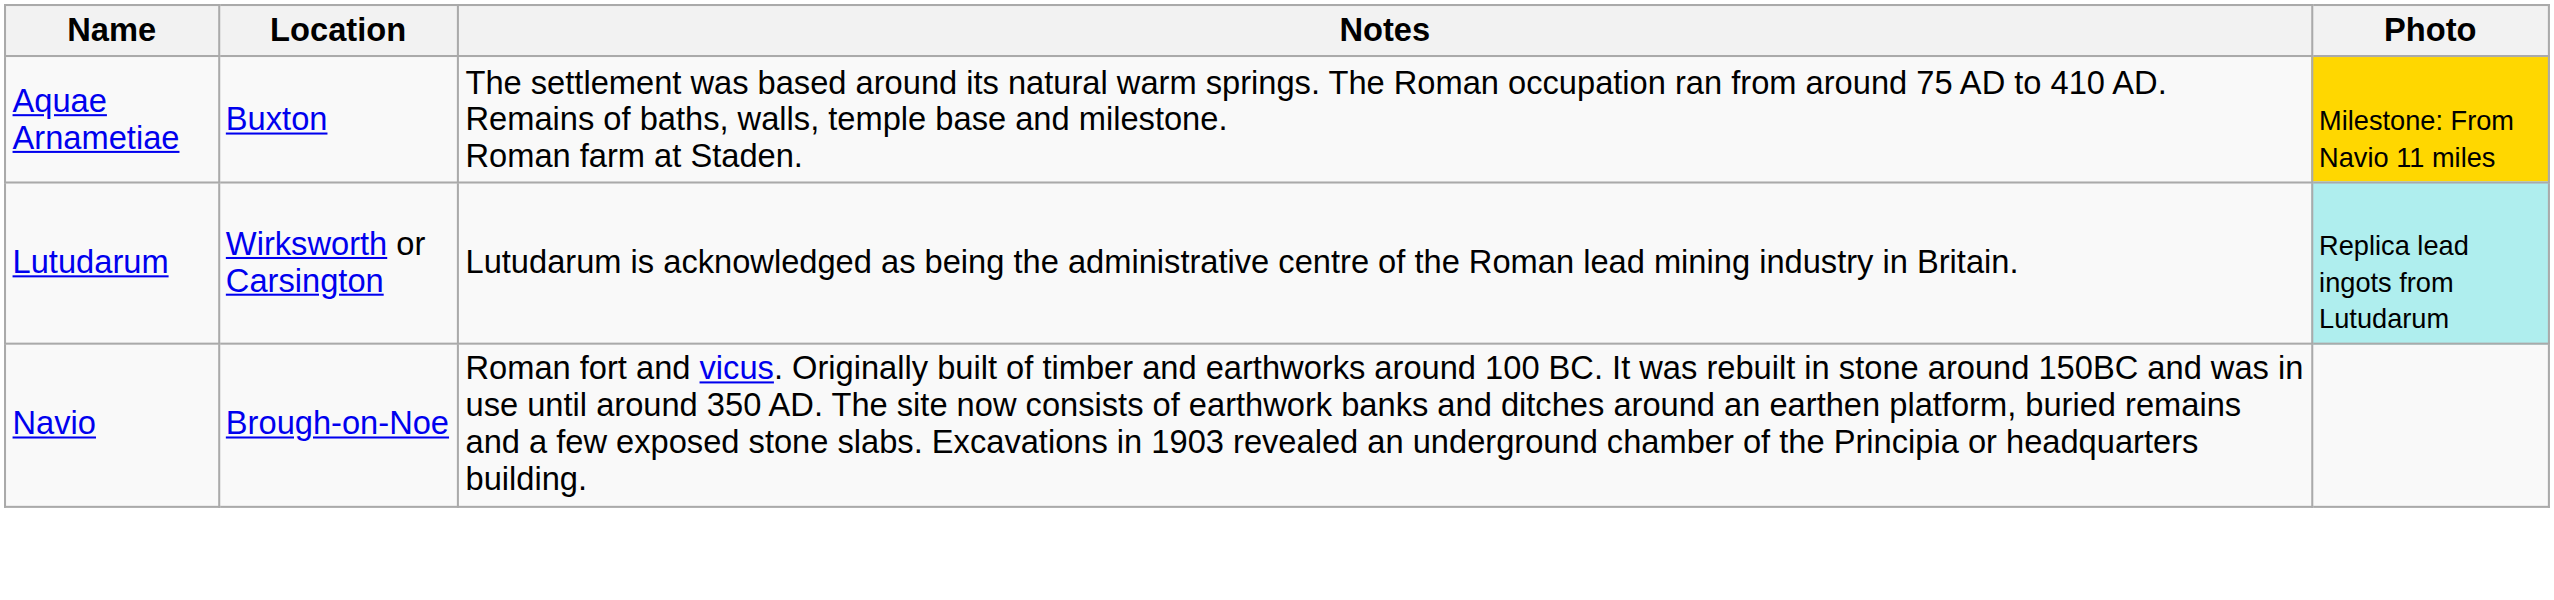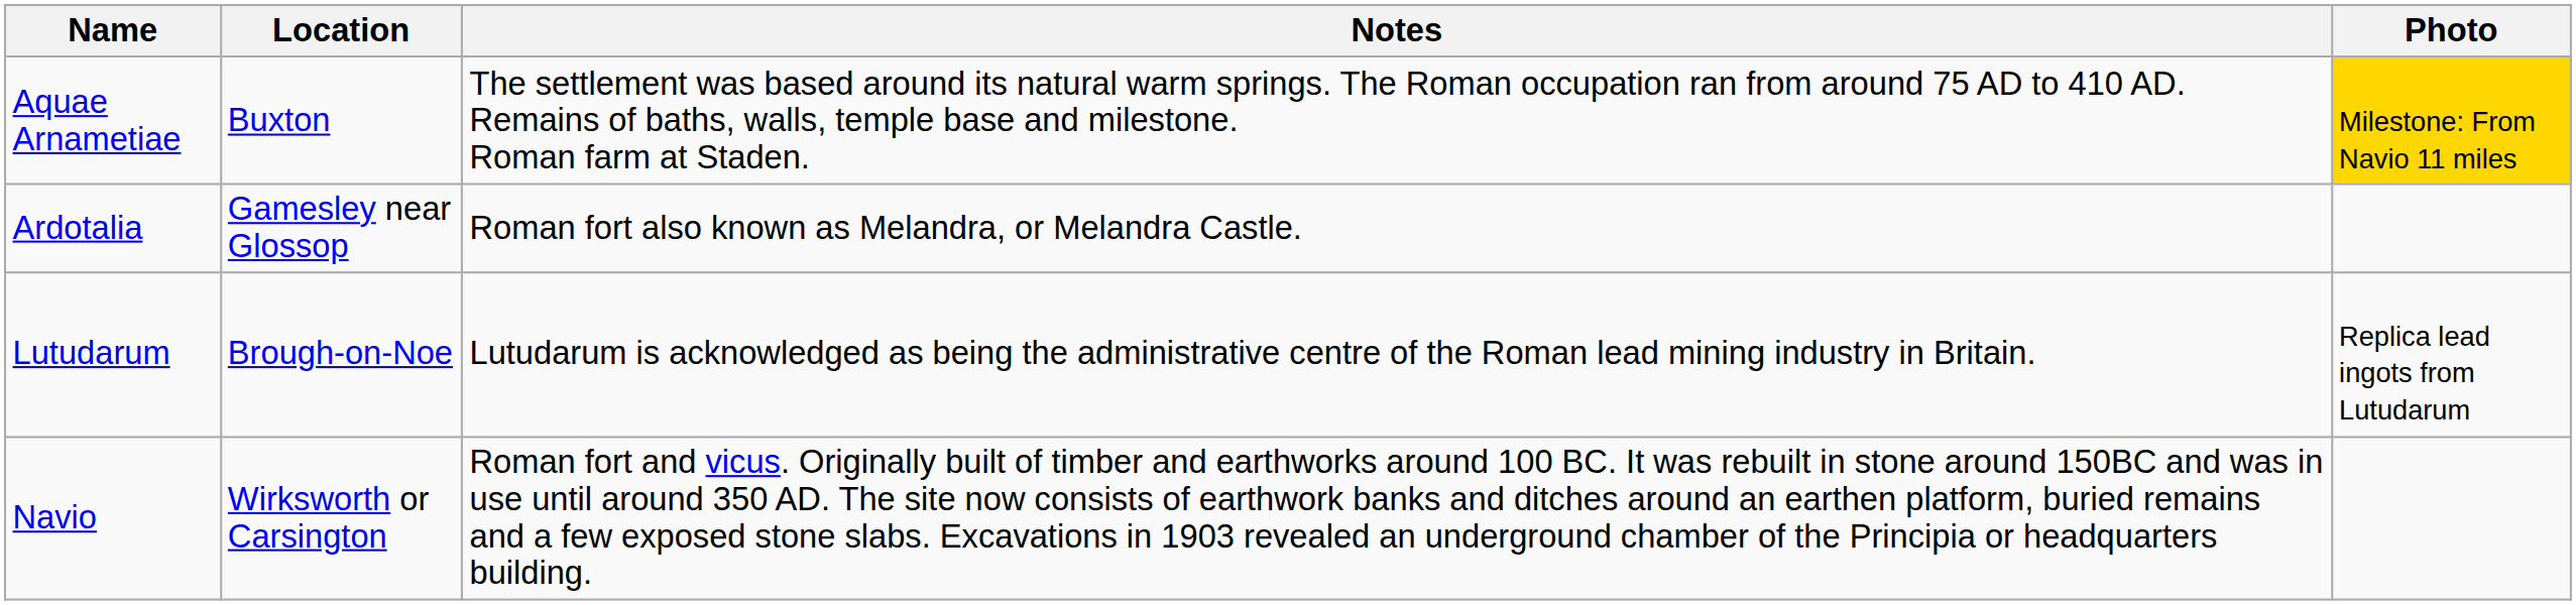 <table class="wikitable">
 <tr>
 <th>Name</th>
 <th>Location</th>
 <th>Notes</th>
 <th>Photo</th>
 </tr>
 <tr>
 <td><a href='#'>Aquae Arnametiae</a></td>
 <td><a href='#'>Buxton</a></td>
 <td>The settlement was based around its natural warm springs. The Roman occupation ran from around 75 AD to 410 AD.<br>Remains of baths, walls, temple base and milestone.<br>Roman farm at Staden.</td>
 <td style="background: gold;"><br><small>Milestone: From Navio 11 miles</small></td>
 </tr>
 <tr>
+<td><a href='#'>Ardotalia</a></td>
+<td><a href='#'>Gamesley</a> near <a href='#'>Glossop</a></td>
+<td>Roman fort also known as Melandra, or Melandra Castle.</td>
+<td></td>
+</tr>
+<tr>
 <td><a href='#'>Lutudarum</a></td>
-<td><a href='#'>Wirksworth</a> or <a href='#'>Carsington</a></td>
+<td><a href='#'>Brough-on-Noe</a></td>
 <td>Lutudarum is acknowledged as being the administrative centre of the Roman lead mining industry in Britain.</td>
-<td style="background: paleturquoise;"><br><small>Replica lead ingots from Lutudarum</small></td>
+<td><br><small>Replica lead ingots from Lutudarum</small></td>
 </tr>
 <tr>
 <td><a href='#'>Navio</a></td>
-<td><a href='#'>Brough-on-Noe</a></td>
+<td><a href='#'>Wirksworth</a> or <a href='#'>Carsington</a></td>
 <td>Roman fort and <a href='#'>vicus</a>. Originally built of timber and earthworks around 100 BC. It was rebuilt in stone  around 150BC and was in use until around 350 AD. The site now consists of earthwork banks and ditches around an earthen platform, buried remains and a few exposed stone slabs. Excavations in 1903 revealed an underground chamber of the Principia or headquarters building.</td>
 <td></td>
 </tr>
 </table>
